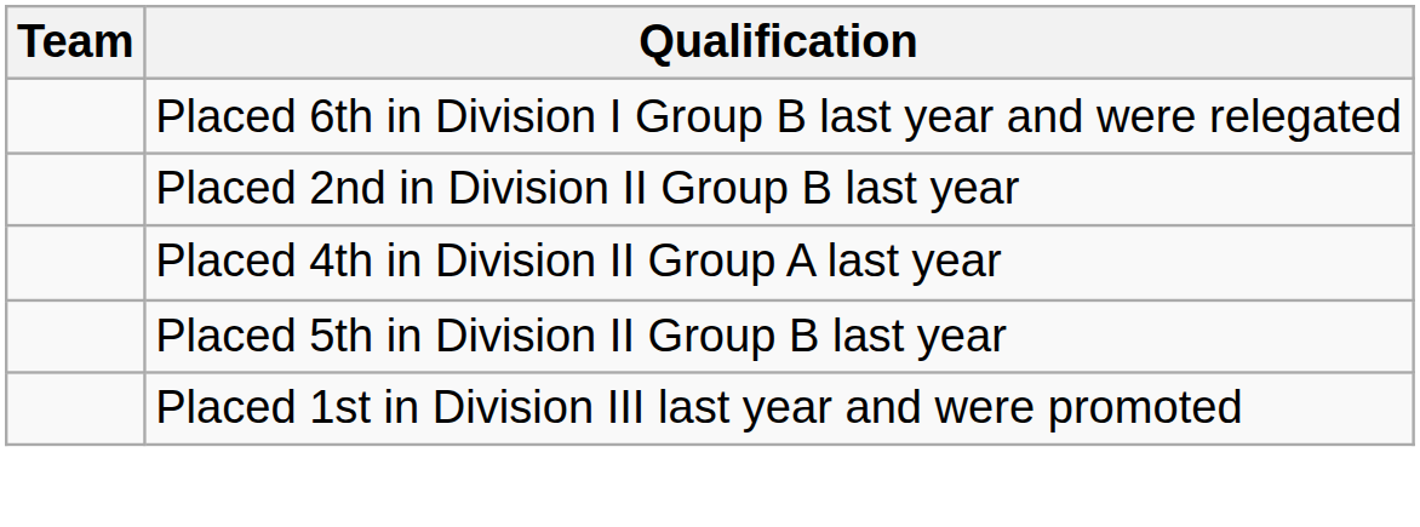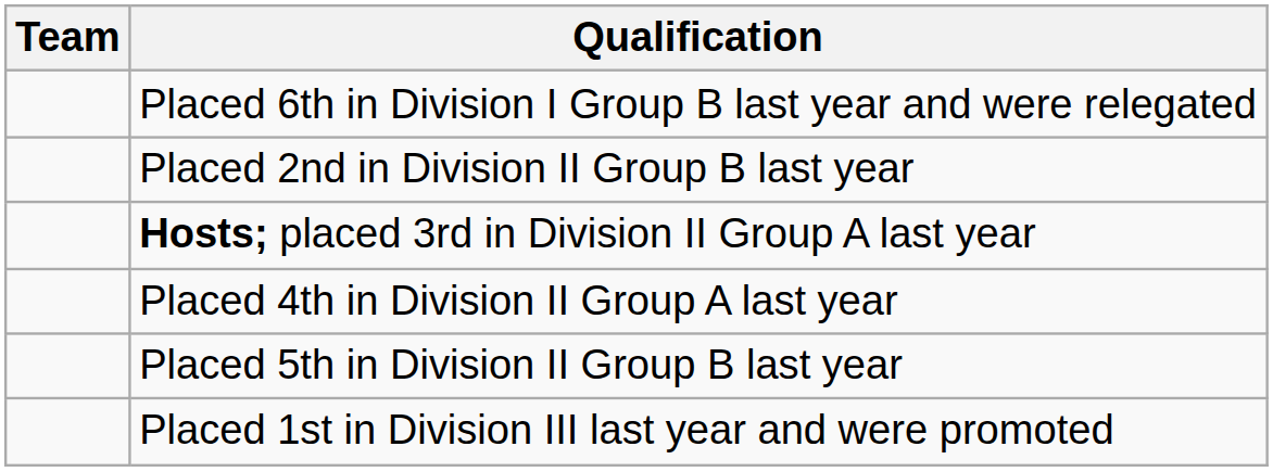 <table class="wikitable">
 <tr>
 <th>Team</th>
 <th>Qualification</th>
 </tr>
 <tr>
 <td></td>
 <td>Placed 6th in Division I Group B last year and were relegated</td>
 </tr>
 <tr>
 <td></td>
 <td>Placed 2nd in Division II Group B last year</td>
 </tr>
 <tr>
 <td></td>
+<td><strong>Hosts;</strong> placed 3rd in Division II Group A last year</td>
+</tr>
+<tr>
+<td></td>
 <td>Placed 4th in Division II Group A last year</td>
 </tr>
 <tr>
 <td></td>
 <td>Placed 5th in Division II Group B last year</td>
 </tr>
 <tr>
 <td></td>
 <td>Placed 1st in Division III last year and were promoted</td>
 </tr>
 </table>
